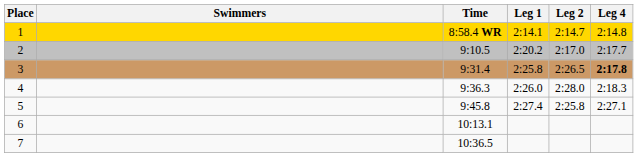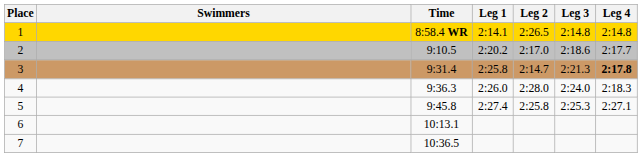 <table class=wikitable style="text-align:center">
 <tr>
 <th>Place</th>
 <th width=550>Swimmers</th>
 <th width=80>Time</th>
 <th width=50>Leg 1</th>
 <th width=50>Leg 2</th>
+<th width=50>Leg 3</th>
 <th width=50>Leg 4</th>
 </tr>
 <tr bgcolor=gold>
 <td>1</td>
 <td align=left></td>
 <td>8:58.4 <strong>WR</strong></td>
 <td>2:14.1</td>
-<td>2:14.7</td>
+<td>2:26.5</td>
+<td>2:14.8</td>
 <td>2:14.8</td>
 </tr>
 <tr bgcolor=silver>
 <td>2</td>
 <td align=left></td>
 <td>9:10.5</td>
 <td>2:20.2</td>
 <td>2:17.0</td>
+<td>2:18.6</td>
 <td>2:17.7</td>
 </tr>
 <tr bgcolor=cc9966>
 <td>3</td>
 <td align=left></td>
 <td>9:31.4</td>
 <td>2:25.8</td>
-<td>2:26.5</td>
+<td>2:14.7</td>
+<td>2:21.3</td>
 <td><strong>2:17.8</strong></td>
 </tr>
 <tr>
 <td>4</td>
 <td align=left></td>
 <td>9:36.3</td>
 <td>2:26.0</td>
 <td>2:28.0</td>
+<td>2:24.0</td>
 <td>2:18.3</td>
 </tr>
 <tr>
 <td>5</td>
 <td align=left></td>
 <td>9:45.8</td>
 <td>2:27.4</td>
 <td>2:25.8</td>
+<td>2:25.3</td>
 <td>2:27.1</td>
 </tr>
 <tr>
 <td>6</td>
 <td align=left></td>
 <td>10:13.1</td>
+<td></td>
 <td></td>
 <td></td>
 <td></td>
 </tr>
 <tr>
 <td>7</td>
 <td align=left></td>
 <td>10:36.5</td>
 <td></td>
 <td></td>
 <td></td>
+<td></td>
 </tr>
 </table>
